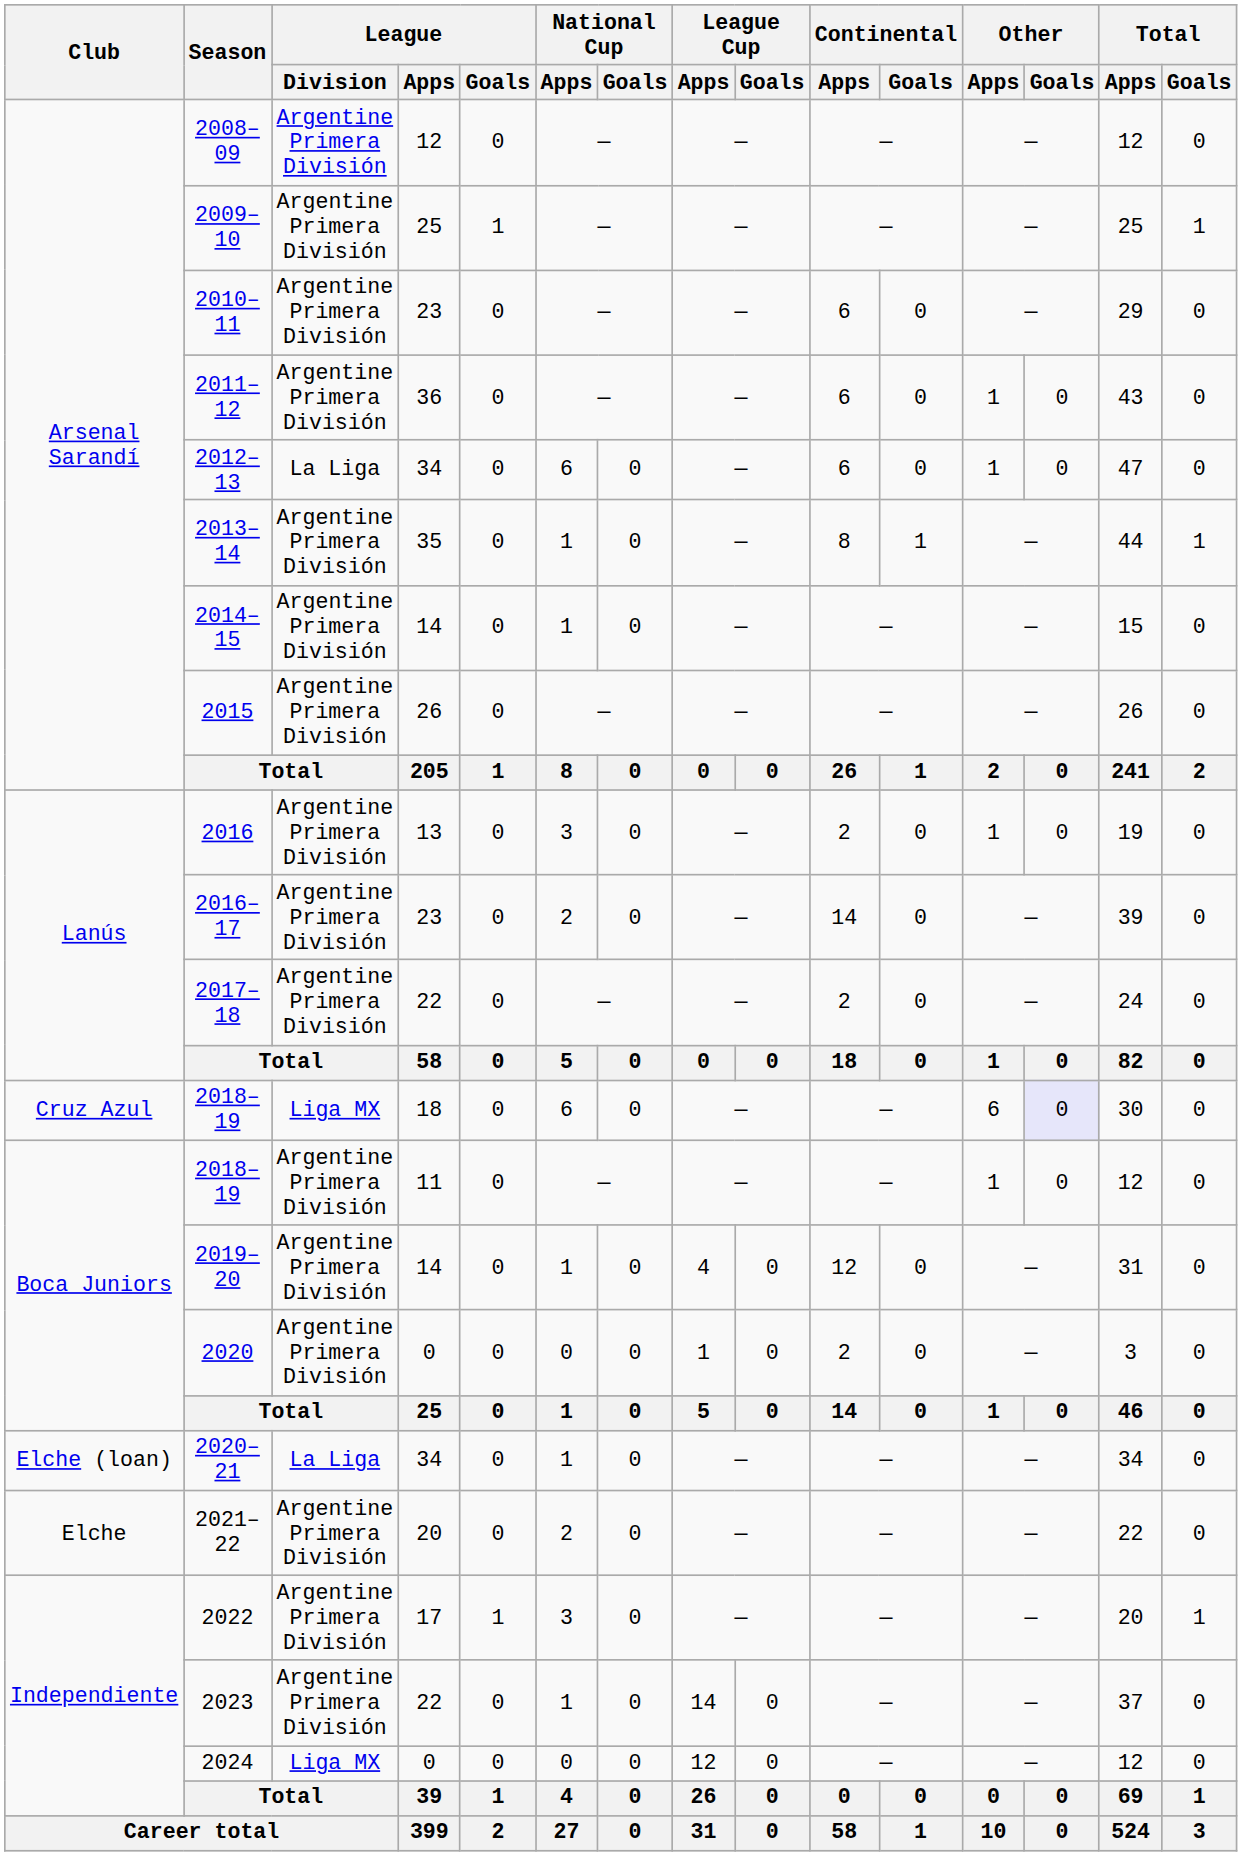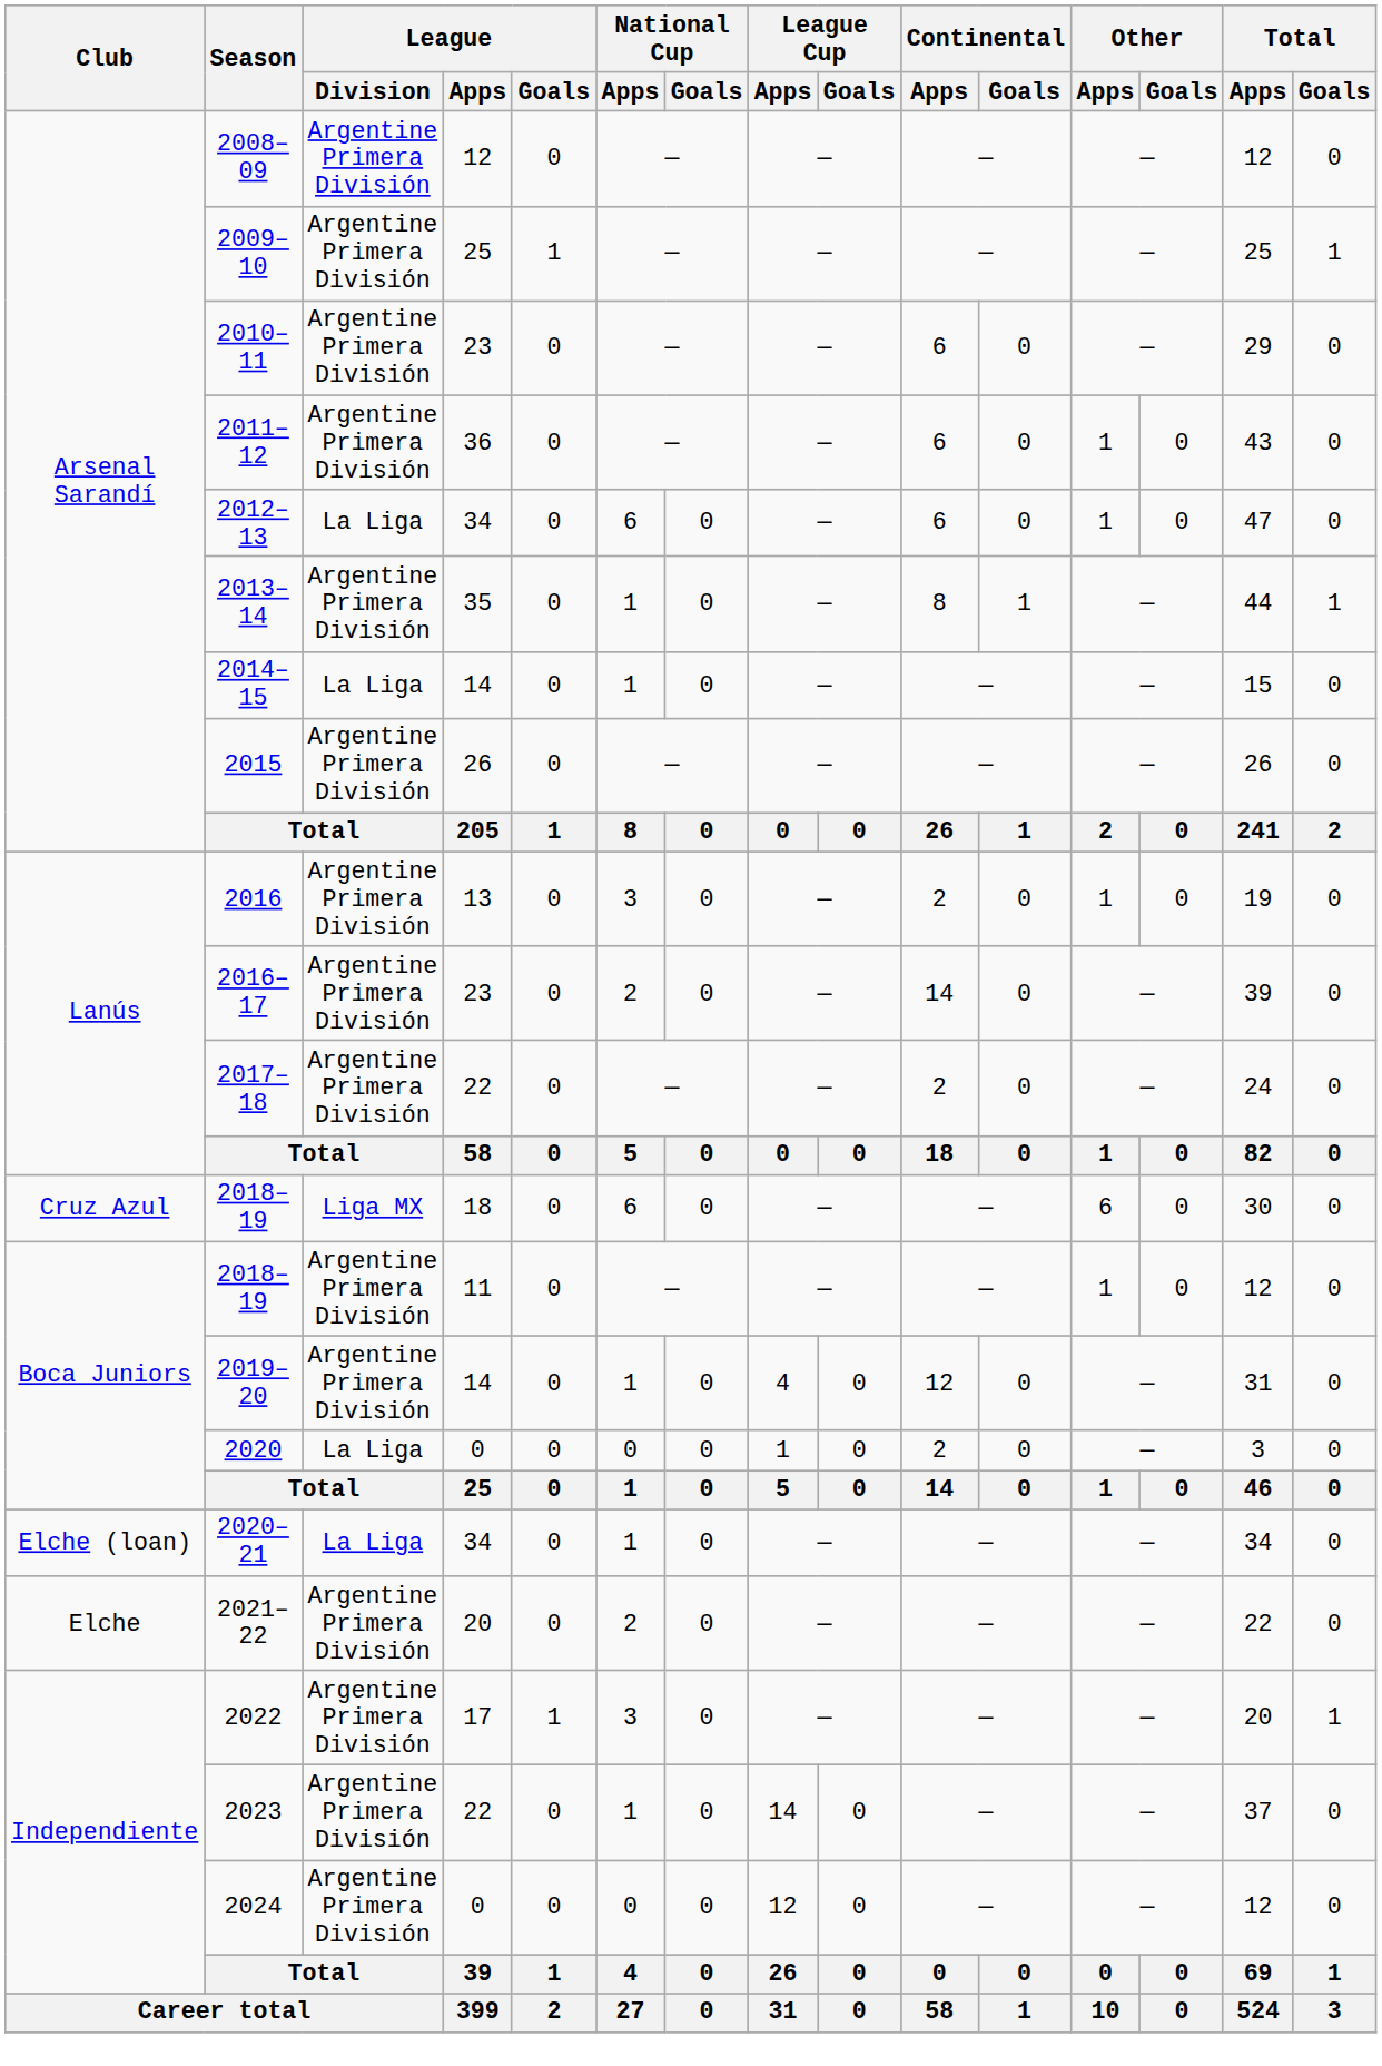 <table class="wikitable" style="text-align:center">
 <tr>
 <th rowspan="2">Club</th>
 <th rowspan="2">Season</th>
 <th colspan="3">League</th>
 <th colspan="2">National Cup</th>
 <th colspan="2">League Cup</th>
 <th colspan="2">Continental</th>
 <th colspan="2">Other</th>
 <th colspan="2">Total</th>
 </tr>
 <tr>
 <th>Division</th>
 <th>Apps</th>
 <th>Goals</th>
 <th>Apps</th>
 <th>Goals</th>
 <th>Apps</th>
 <th>Goals</th>
 <th>Apps</th>
 <th>Goals</th>
 <th>Apps</th>
 <th>Goals</th>
 <th>Apps</th>
 <th>Goals</th>
 </tr>
 <tr>
 <td rowspan="9"><a href='#'>Arsenal Sarandí</a></td>
 <td><a href='#'>2008–09</a></td>
 <td><a href='#'>Argentine Primera División</a></td>
 <td>12</td>
 <td>0</td>
 <td colspan="2">—</td>
 <td colspan="2">—</td>
 <td colspan="2">—</td>
 <td colspan="2">—</td>
 <td>12</td>
 <td>0</td>
 </tr>
 <tr>
 <td><a href='#'>2009–10</a></td>
 <td>Argentine Primera División</td>
 <td>25</td>
 <td>1</td>
 <td colspan="2">—</td>
 <td colspan="2">—</td>
 <td colspan="2">—</td>
 <td colspan="2">—</td>
 <td>25</td>
 <td>1</td>
 </tr>
 <tr>
 <td><a href='#'>2010–11</a></td>
 <td>Argentine Primera División</td>
 <td>23</td>
 <td>0</td>
 <td colspan="2">—</td>
 <td colspan="2">—</td>
 <td>6</td>
 <td>0</td>
 <td colspan="2">—</td>
 <td>29</td>
 <td>0</td>
 </tr>
 <tr>
 <td><a href='#'>2011–12</a></td>
 <td>Argentine Primera División</td>
 <td>36</td>
 <td>0</td>
 <td colspan="2">—</td>
 <td colspan="2">—</td>
 <td>6</td>
 <td>0</td>
 <td>1</td>
 <td>0</td>
 <td>43</td>
 <td>0</td>
 </tr>
 <tr>
 <td><a href='#'>2012–13</a></td>
 <td>La Liga</td>
 <td>34</td>
 <td>0</td>
 <td>6</td>
 <td>0</td>
 <td colspan="2">—</td>
 <td>6</td>
 <td>0</td>
 <td>1</td>
 <td>0</td>
 <td>47</td>
 <td>0</td>
 </tr>
 <tr>
 <td><a href='#'>2013–14</a></td>
 <td>Argentine Primera División</td>
 <td>35</td>
 <td>0</td>
 <td>1</td>
 <td>0</td>
 <td colspan="2">—</td>
 <td>8</td>
 <td>1</td>
 <td colspan="2">—</td>
 <td>44</td>
 <td>1</td>
 </tr>
 <tr>
 <td><a href='#'>2014–15</a></td>
-<td>Argentine Primera División</td>
+<td>La Liga</td>
 <td>14</td>
 <td>0</td>
 <td>1</td>
 <td>0</td>
 <td colspan="2">—</td>
 <td colspan="2">—</td>
 <td colspan="2">—</td>
 <td>15</td>
 <td>0</td>
 </tr>
 <tr>
 <td><a href='#'>2015</a></td>
 <td>Argentine Primera División</td>
 <td>26</td>
 <td>0</td>
 <td colspan="2">—</td>
 <td colspan="2">—</td>
 <td colspan="2">—</td>
 <td colspan="2">—</td>
 <td>26</td>
 <td>0</td>
 </tr>
 <tr>
 <th colspan="2">Total</th>
 <th>205</th>
 <th>1</th>
 <th>8</th>
 <th>0</th>
 <th>0</th>
 <th>0</th>
 <th>26</th>
 <th>1</th>
 <th>2</th>
 <th>0</th>
 <th>241</th>
 <th>2</th>
 </tr>
 <tr>
 <td rowspan="4"><a href='#'>Lanús</a></td>
 <td><a href='#'>2016</a></td>
 <td>Argentine Primera División</td>
 <td>13</td>
 <td>0</td>
 <td>3</td>
 <td>0</td>
 <td colspan="2">—</td>
 <td>2</td>
 <td>0</td>
 <td>1</td>
 <td>0</td>
 <td>19</td>
 <td>0</td>
 </tr>
 <tr>
 <td><a href='#'>2016–17</a></td>
 <td>Argentine Primera División</td>
 <td>23</td>
 <td>0</td>
 <td>2</td>
 <td>0</td>
 <td colspan="2">—</td>
 <td>14</td>
 <td>0</td>
 <td colspan="2">—</td>
 <td>39</td>
 <td>0</td>
 </tr>
 <tr>
 <td><a href='#'>2017–18</a></td>
 <td>Argentine Primera División</td>
 <td>22</td>
 <td>0</td>
 <td colspan="2">—</td>
 <td colspan="2">—</td>
 <td>2</td>
 <td>0</td>
 <td colspan="2">—</td>
 <td>24</td>
 <td>0</td>
 </tr>
 <tr>
 <th colspan="2">Total</th>
 <th>58</th>
 <th>0</th>
 <th>5</th>
 <th>0</th>
 <th>0</th>
 <th>0</th>
 <th>18</th>
 <th>0</th>
 <th>1</th>
 <th>0</th>
 <th>82</th>
 <th>0</th>
 </tr>
 <tr>
 <td><a href='#'>Cruz Azul</a></td>
 <td><a href='#'>2018–19</a></td>
 <td><a href='#'>Liga MX</a></td>
 <td>18</td>
 <td>0</td>
 <td>6</td>
 <td>0</td>
 <td colspan="2">—</td>
 <td colspan="2">—</td>
 <td>6</td>
-<td style="background: lavender;">0</td>
+<td>0</td>
 <td>30</td>
 <td>0</td>
 </tr>
 <tr>
 <td rowspan="4"><a href='#'>Boca Juniors</a></td>
 <td><a href='#'>2018–19</a></td>
 <td>Argentine Primera División</td>
 <td>11</td>
 <td>0</td>
 <td colspan="2">—</td>
 <td colspan="2">—</td>
 <td colspan="2">—</td>
 <td>1</td>
 <td>0</td>
 <td>12</td>
 <td>0</td>
 </tr>
 <tr>
 <td><a href='#'>2019–20</a></td>
 <td>Argentine Primera División</td>
 <td>14</td>
 <td>0</td>
 <td>1</td>
 <td>0</td>
 <td>4</td>
 <td>0</td>
 <td>12</td>
 <td>0</td>
 <td colspan="2">—</td>
 <td>31</td>
 <td>0</td>
 </tr>
 <tr>
 <td><a href='#'>2020</a></td>
-<td>Argentine Primera División</td>
+<td>La Liga</td>
 <td>0</td>
 <td>0</td>
 <td>0</td>
 <td>0</td>
 <td>1</td>
 <td>0</td>
 <td>2</td>
 <td>0</td>
 <td colspan="2">—</td>
 <td>3</td>
 <td>0</td>
 </tr>
 <tr>
 <th colspan="2">Total</th>
 <th>25</th>
 <th>0</th>
 <th>1</th>
 <th>0</th>
 <th>5</th>
 <th>0</th>
 <th>14</th>
 <th>0</th>
 <th>1</th>
 <th>0</th>
 <th>46</th>
 <th>0</th>
 </tr>
 <tr>
 <td><a href='#'>Elche</a> (loan)</td>
 <td><a href='#'>2020–21</a></td>
 <td><a href='#'>La Liga</a></td>
 <td>34</td>
 <td>0</td>
 <td>1</td>
 <td>0</td>
 <td colspan="2">—</td>
 <td colspan="2">—</td>
 <td colspan="2">—</td>
 <td>34</td>
 <td>0</td>
 </tr>
 <tr>
 <td>Elche</td>
 <td>2021–22</td>
 <td>Argentine Primera División</td>
 <td>20</td>
 <td>0</td>
 <td>2</td>
 <td>0</td>
 <td colspan="2">—</td>
 <td colspan="2">—</td>
 <td colspan="2">—</td>
 <td>22</td>
 <td>0</td>
 </tr>
 <tr>
 <td rowspan="4"><a href='#'>Independiente</a></td>
 <td>2022</td>
 <td>Argentine Primera División</td>
 <td>17</td>
 <td>1</td>
 <td>3</td>
 <td>0</td>
 <td colspan="2">—</td>
 <td colspan="2">—</td>
 <td colspan="2">—</td>
 <td>20</td>
 <td>1</td>
 </tr>
 <tr>
 <td>2023</td>
 <td>Argentine Primera División</td>
 <td>22</td>
 <td>0</td>
 <td>1</td>
 <td>0</td>
 <td>14</td>
 <td>0</td>
 <td colspan="2">—</td>
 <td colspan="2">—</td>
 <td>37</td>
 <td>0</td>
 </tr>
 <tr>
 <td>2024</td>
-<td><a href='#'>Liga MX</a></td>
+<td>Argentine Primera División</td>
 <td>0</td>
 <td>0</td>
 <td>0</td>
 <td>0</td>
 <td>12</td>
 <td>0</td>
 <td colspan="2">—</td>
 <td colspan="2">—</td>
 <td>12</td>
 <td>0</td>
 </tr>
 <tr>
 <th colspan="2">Total</th>
 <th>39</th>
 <th>1</th>
 <th>4</th>
 <th>0</th>
 <th>26</th>
 <th>0</th>
 <th>0</th>
 <th>0</th>
 <th>0</th>
 <th>0</th>
 <th>69</th>
 <th>1</th>
 </tr>
 <tr>
 <th colspan="3">Career total</th>
 <th>399</th>
 <th>2</th>
 <th>27</th>
 <th>0</th>
 <th>31</th>
 <th>0</th>
 <th>58</th>
 <th>1</th>
 <th>10</th>
 <th>0</th>
 <th>524</th>
 <th>3</th>
 </tr>
 </table>
